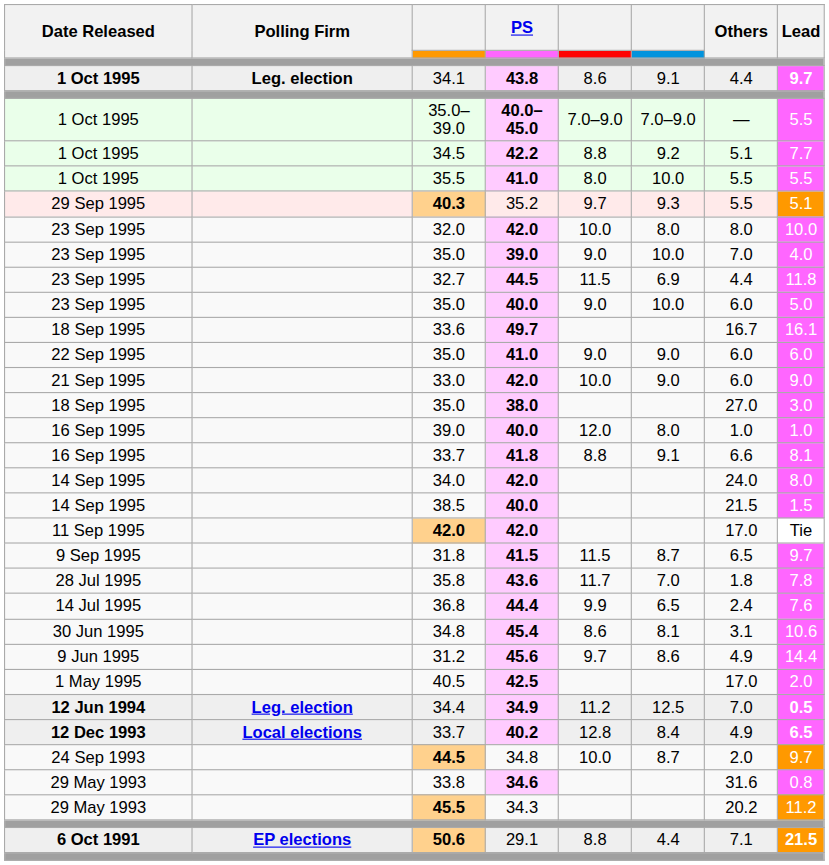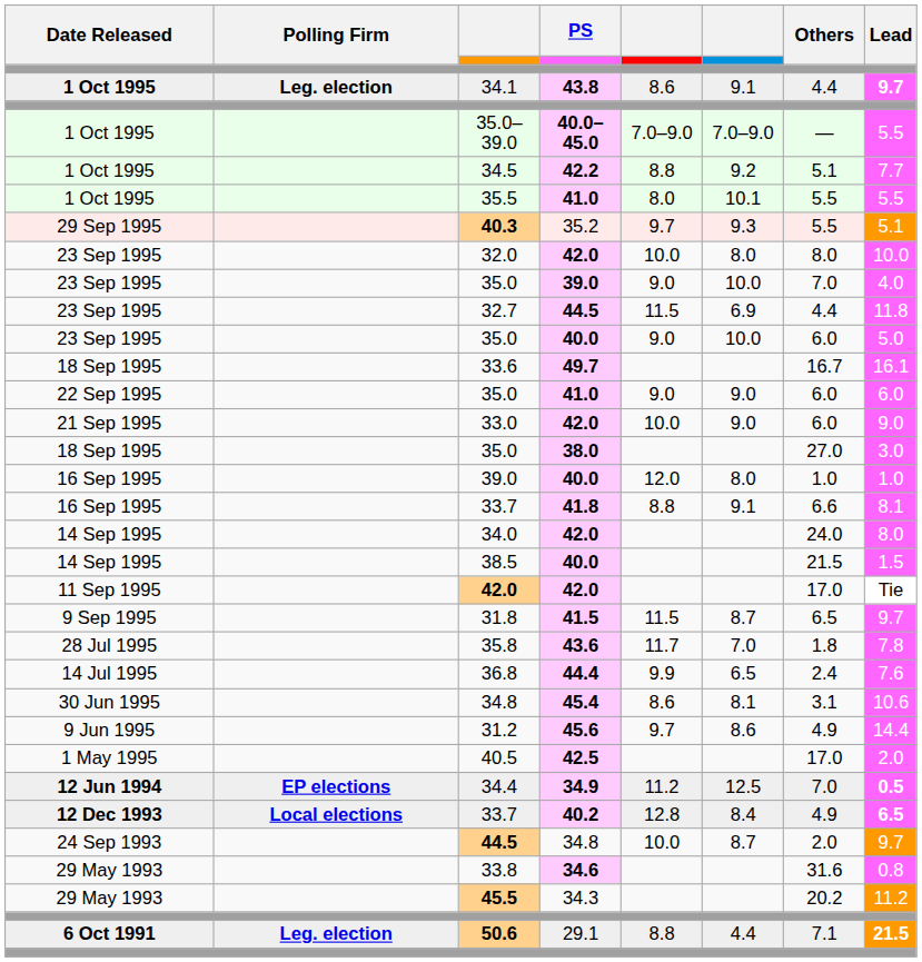 <table class="wikitable" style="text-align:center; font-size:95%; line-height:16px;">
 <tr style="height:42px;">
 <th style="width:165px;" rowspan="2">Date Released</th>
 <th style="width:195px;" rowspan="2">Polling Firm</th>
 <th></th>
 <th><a href='#'>PS</a></th>
 <th></th>
 <th></th>
 <th style="width:60px;" rowspan="2">Others</th>
 <th style="width:25px;" rowspan="2">Lead</th>
 </tr>
 <tr>
 <th style="color:inherit;background:#FF9900; width:60px;"></th>
 <th style="color:inherit;background:#FF66FF; width:60px;"></th>
 <th style="color:inherit;background:red; width:60px;"></th>
 <th style="color:inherit;background:#0093DD; width:60px;"></th>
 </tr>
 <tr>
 <td colspan="9" style="background:#A0A0A0"></td>
 </tr>
 <tr style="background:#EFEFEF;">
 <td align="center"><strong>1 Oct 1995</strong></td>
 <td align="center"><strong>Leg. election</strong></td>
 <td align="center">34.1<br></td>
 <td align="center" style="background:#FFCBFF"><strong>43.8</strong><br></td>
 <td align="center">8.6<br></td>
 <td align="center">9.1<br></td>
 <td align="center">4.4<br></td>
 <td style="background:#FF66FF; color:white"><strong>9.7</strong></td>
 </tr>
 <tr>
 <td colspan="9" style="background:#A0A0A0"></td>
 </tr>
 <tr style="background:#EAFFEA"|>
 <td align="center">1 Oct 1995</td>
 <td align="center"></td>
 <td align="center">35.0–39.0<br></td>
 <td align="center" style="background:#FFCBFF"><strong>40.0–45.0</strong><br></td>
 <td align="center">7.0–9.0<br></td>
 <td align="center">7.0–9.0<br></td>
 <td align="center">—</td>
 <td style="background:#FF66FF; color:white">5.5</td>
 </tr>
 <tr style="background:#EAFFEA"|>
 <td align="center">1 Oct 1995</td>
 <td align="center"></td>
 <td align="center">34.5</td>
 <td align="center" style="background:#FFCBFF"><strong>42.2</strong></td>
 <td align="center">8.8</td>
 <td align="center">9.2</td>
 <td align="center">5.1</td>
 <td style="background:#FF66FF; color:white">7.7</td>
 </tr>
 <tr style="background:#EAFFEA"|>
 <td align="center">1 Oct 1995</td>
 <td align="center"></td>
 <td align="center">35.5</td>
 <td align="center" style="background:#FFCBFF"><strong>41.0</strong></td>
 <td align="center">8.0</td>
-<td align="center">10.0</td>
+<td align="center">10.1</td>
 <td align="center">5.5</td>
 <td style="background:#FF66FF; color:white">5.5</td>
 </tr>
 <tr style="background:#FFEAEA;">
 <td align="center">29 Sep 1995</td>
 <td align="center"></td>
 <td align="center" style="background:#FFD18D"><strong>40.3</strong></td>
 <td align="center">35.2</td>
 <td align="center">9.7</td>
 <td align="center">9.3</td>
 <td align="center">5.5</td>
 <td style="background:#FF9900; color:white">5.1</td>
 </tr>
 <tr>
 <td align="center">23 Sep 1995</td>
 <td align="center"></td>
 <td align="center">32.0</td>
 <td align="center" style="background:#FFCBFF"><strong>42.0</strong></td>
 <td align="center">10.0</td>
 <td align="center">8.0</td>
 <td align="center">8.0</td>
 <td style="background:#FF66FF; color:white">10.0</td>
 </tr>
 <tr>
 <td align="center">23 Sep 1995</td>
 <td align="center"></td>
 <td align="center">35.0</td>
 <td align="center" style="background:#FFCBFF"><strong>39.0</strong></td>
 <td align="center">9.0</td>
 <td align="center">10.0</td>
 <td align="center">7.0</td>
 <td style="background:#FF66FF; color:white">4.0</td>
 </tr>
 <tr>
 <td align="center">23 Sep 1995</td>
 <td align="center"></td>
 <td align="center">32.7</td>
 <td align="center" style="background:#FFCBFF"><strong>44.5</strong></td>
 <td align="center">11.5</td>
 <td align="center">6.9</td>
 <td align="center">4.4</td>
 <td style="background:#FF66FF; color:white">11.8</td>
 </tr>
 <tr>
 <td align="center">23 Sep 1995</td>
 <td align="center"></td>
 <td align="center">35.0</td>
 <td align="center" style="background:#FFCBFF"><strong>40.0</strong></td>
 <td align="center">9.0</td>
 <td align="center">10.0</td>
 <td align="center">6.0</td>
 <td style="background:#FF66FF; color:white">5.0</td>
 </tr>
 <tr>
 <td align="center">18 Sep 1995</td>
 <td align="center"></td>
 <td align="center">33.6</td>
 <td align="center" style="background:#FFCBFF"><strong>49.7</strong></td>
 <td></td>
 <td></td>
 <td align="center">16.7</td>
 <td style="background:#FF66FF; color:white">16.1</td>
 </tr>
 <tr>
 <td align="center">22 Sep 1995</td>
 <td align="center"></td>
 <td align="center">35.0</td>
 <td align="center" style="background:#FFCBFF"><strong>41.0</strong></td>
 <td align="center">9.0</td>
 <td align="center">9.0</td>
 <td align="center">6.0</td>
 <td style="background:#FF66FF; color:white">6.0</td>
 </tr>
 <tr>
 <td align="center">21 Sep 1995</td>
 <td align="center"></td>
 <td align="center">33.0</td>
 <td align="center" style="background:#FFCBFF"><strong>42.0</strong></td>
 <td align="center">10.0</td>
 <td align="center">9.0</td>
 <td align="center">6.0</td>
 <td style="background:#FF66FF; color:white">9.0</td>
 </tr>
 <tr>
 <td align="center">18 Sep 1995</td>
 <td align="center"></td>
 <td align="center">35.0</td>
 <td align="center" style="background:#FFCBFF"><strong>38.0</strong></td>
 <td></td>
 <td></td>
 <td align="center">27.0</td>
 <td style="background:#FF66FF; color:white">3.0</td>
 </tr>
 <tr>
 <td align="center">16 Sep 1995</td>
 <td align="center"></td>
 <td align="center">39.0</td>
 <td align="center" style="background:#FFCBFF"><strong>40.0</strong></td>
 <td align="center">12.0</td>
 <td align="center">8.0</td>
 <td align="center">1.0</td>
 <td style="background:#FF66FF; color:white">1.0</td>
 </tr>
 <tr>
 <td align="center">16 Sep 1995</td>
 <td align="center"></td>
 <td align="center">33.7</td>
 <td align="center" style="background:#FFCBFF"><strong>41.8</strong></td>
 <td align="center">8.8</td>
 <td align="center">9.1</td>
 <td align="center">6.6</td>
 <td style="background:#FF66FF; color:white">8.1</td>
 </tr>
 <tr>
 <td align="center">14 Sep 1995</td>
 <td align="center"></td>
 <td align="center">34.0</td>
 <td align="center" style="background:#FFCBFF"><strong>42.0</strong></td>
 <td></td>
 <td></td>
 <td align="center">24.0</td>
 <td style="background:#FF66FF; color:white">8.0</td>
 </tr>
 <tr>
 <td align="center">14 Sep 1995</td>
 <td align="center"></td>
 <td align="center">38.5</td>
 <td align="center" style="background:#FFCBFF"><strong>40.0</strong></td>
 <td></td>
 <td></td>
 <td align="center">21.5</td>
 <td style="background:#FF66FF; color:white">1.5</td>
 </tr>
 <tr>
 <td align="center">11 Sep 1995</td>
 <td align="center"></td>
 <td align="center" style="background:#FFD18D"><strong>42.0</strong></td>
 <td align="center" style="background:#FFCBFF"><strong>42.0</strong></td>
 <td></td>
 <td></td>
 <td align="center">17.0</td>
 <td style="background:white; color:black">Tie</td>
 </tr>
 <tr>
 <td align="center">9 Sep 1995</td>
 <td align="center"></td>
 <td align="center">31.8</td>
 <td align="center" style="background:#FFCBFF"><strong>41.5</strong></td>
 <td align="center">11.5</td>
 <td align="center">8.7</td>
 <td align="center">6.5</td>
 <td style="background:#FF66FF; color:white">9.7</td>
 </tr>
 <tr>
 <td align="center">28 Jul 1995</td>
 <td align="center"></td>
 <td align="center">35.8</td>
 <td align="center" style="background:#FFCBFF"><strong>43.6</strong></td>
 <td align="center">11.7</td>
 <td align="center">7.0</td>
 <td align="center">1.8</td>
 <td style="background:#FF66FF; color:white">7.8</td>
 </tr>
 <tr>
 <td align="center">14 Jul 1995</td>
 <td align="center"></td>
 <td align="center">36.8</td>
 <td align="center" style="background:#FFCBFF"><strong>44.4</strong></td>
 <td align="center">9.9</td>
 <td align="center">6.5</td>
 <td align="center">2.4</td>
 <td style="background:#FF66FF; color:white">7.6</td>
 </tr>
 <tr>
 <td align="center">30 Jun 1995</td>
 <td align="center"></td>
 <td align="center">34.8</td>
 <td align="center" style="background:#FFCBFF"><strong>45.4</strong></td>
 <td align="center">8.6</td>
 <td align="center">8.1</td>
 <td align="center">3.1</td>
 <td style="background:#FF66FF; color:white">10.6</td>
 </tr>
 <tr>
 <td align="center">9 Jun 1995</td>
 <td align="center"></td>
 <td align="center">31.2</td>
 <td align="center" style="background:#FFCBFF"><strong>45.6</strong></td>
 <td align="center">9.7</td>
 <td align="center">8.6</td>
 <td align="center">4.9</td>
 <td style="background:#FF66FF; color:white">14.4</td>
 </tr>
 <tr>
 <td align="center">1 May 1995</td>
 <td align="center"></td>
 <td align="center">40.5</td>
 <td align="center" style="background:#FFCBFF"><strong>42.5</strong></td>
 <td></td>
 <td></td>
 <td align="center">17.0</td>
 <td style="background:#FF66FF; color:white">2.0</td>
 </tr>
 <tr style="background:#EFEFEF;">
 <td><strong>12 Jun 1994</strong></td>
-<td align="center"><strong><a href='#'>Leg. election</a></strong></td>
+<td><strong><a href='#'>EP elections</a></strong></td>
 <td align="center">34.4</td>
 <td align="center" style="background:#FFCBFF"><strong>34.9</strong></td>
 <td align="center">11.2</td>
 <td align="center">12.5</td>
 <td align="center">7.0</td>
 <td style="background:#FF66FF; color:white"><strong>0.5</strong></td>
 </tr>
 <tr style="background:#EFEFEF;">
 <td><strong>12 Dec 1993</strong></td>
 <td><strong><a href='#'>Local elections</a></strong></td>
 <td align="center">33.7</td>
 <td align="center" style="background:#FFCBFF"><strong>40.2</strong></td>
 <td align="center">12.8</td>
 <td align="center">8.4</td>
 <td align="center">4.9</td>
 <td style="background:#FF66FF; color:white"><strong>6.5</strong></td>
 </tr>
 <tr>
 <td align="center">24 Sep 1993</td>
 <td align="center"></td>
 <td align="center" style="background:#FFD18D"><strong>44.5</strong></td>
 <td align="center">34.8</td>
 <td align="center">10.0</td>
 <td align="center">8.7</td>
 <td align="center">2.0</td>
 <td style="background:#FF9900; color:white">9.7</td>
 </tr>
 <tr>
 <td align="center">29 May 1993</td>
 <td align="center"></td>
 <td align="center">33.8</td>
 <td align="center" style="background:#FFCBFF"><strong>34.6</strong></td>
 <td></td>
 <td></td>
 <td align="center">31.6</td>
 <td style="background:#FF66FF; color:white">0.8</td>
 </tr>
 <tr>
 <td align="center">29 May 1993</td>
 <td align="center"></td>
 <td align="center" style="background:#FFD18D"><strong>45.5</strong></td>
 <td align="center">34.3</td>
 <td></td>
 <td></td>
 <td align="center">20.2</td>
 <td style="background:#FF9900; color:white">11.2</td>
 </tr>
 <tr>
 <td colspan="9" style="background:#A0A0A0"></td>
 </tr>
 <tr style="background:#EFEFEF;">
 <td align="center"><strong>6 Oct 1991</strong></td>
-<td><strong><a href='#'>EP elections</a></strong></td>
+<td align="center"><strong><a href='#'>Leg. election</a></strong></td>
 <td align="center" style="background:#FFD18D"><strong>50.6</strong><br></td>
 <td align="center">29.1<br></td>
 <td align="center">8.8<br></td>
 <td align="center">4.4<br></td>
 <td align="center">7.1<br></td>
 <td style="background:#FF9900; color:white"><strong>21.5</strong></td>
 </tr>
 <tr>
 <td colspan="9" style="background:#A0A0A0"></td>
 </tr>
 </table>
